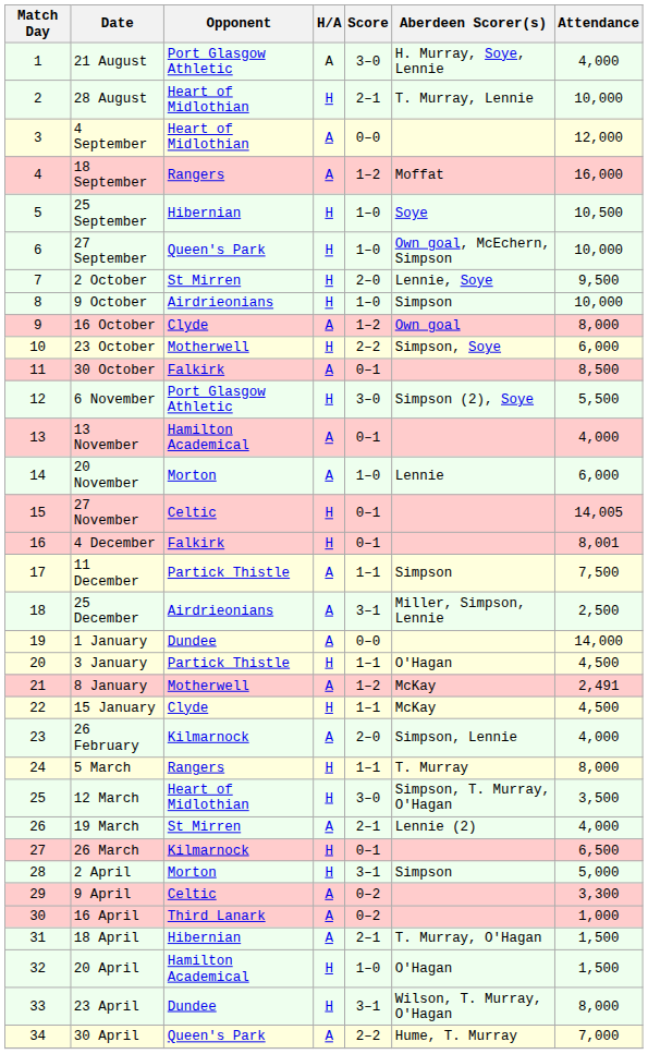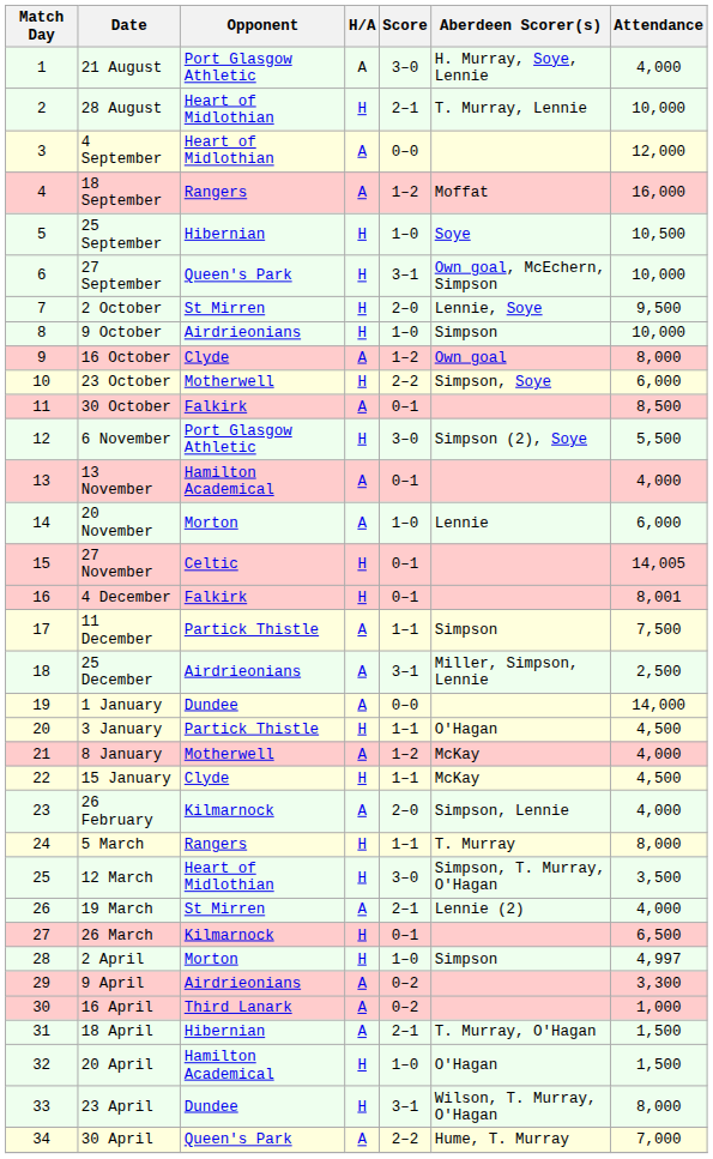 <table class="wikitable" style="text-align:center">
 <tr>
 <th>Match Day</th>
 <th>Date</th>
 <th>Opponent</th>
 <th>H/A</th>
 <th>Score</th>
 <th>Aberdeen Scorer(s)</th>
 <th>Attendance</th>
 </tr>
 <tr bgcolor=#EEFFEE>
 <td>1</td>
 <td align=left>21 August</td>
 <td align=left><a href='#'>Port Glasgow Athletic</a></td>
 <td>A</td>
 <td>3–0</td>
 <td align=left>H. Murray, <a href='#'>Soye</a>, Lennie</td>
 <td>4,000</td>
 </tr>
 <tr bgcolor=#EEFFEE>
 <td>2</td>
 <td align=left>28 August</td>
 <td align=left><a href='#'>Heart of Midlothian</a></td>
 <td><a href='#'>H</a></td>
 <td>2–1</td>
 <td align=left>T. Murray, Lennie</td>
 <td>10,000</td>
 </tr>
 <tr bgcolor=#FFFFDD>
 <td>3</td>
 <td align=left>4 September</td>
 <td align=left><a href='#'>Heart of Midlothian</a></td>
 <td><a href='#'>A</a></td>
 <td>0–0</td>
 <td align=left></td>
 <td>12,000</td>
 </tr>
 <tr bgcolor=#FFCCCC>
 <td>4</td>
 <td align=left>18 September</td>
 <td align=left><a href='#'>Rangers</a></td>
 <td><a href='#'>A</a></td>
 <td>1–2</td>
 <td align=left>Moffat</td>
 <td>16,000</td>
 </tr>
 <tr bgcolor=#EEFFEE>
 <td>5</td>
 <td align=left>25 September</td>
 <td align=left><a href='#'>Hibernian</a></td>
 <td><a href='#'>H</a></td>
 <td>1–0</td>
 <td align=left><a href='#'>Soye</a></td>
 <td>10,500</td>
 </tr>
 <tr bgcolor=#EEFFEE>
 <td>6</td>
 <td align=left>27 September</td>
 <td align=left><a href='#'>Queen's Park</a></td>
 <td><a href='#'>H</a></td>
-<td>1–0</td>
+<td>3–1</td>
 <td align=left><a href='#'>Own goal</a>, McEchern, Simpson</td>
 <td>10,000</td>
 </tr>
 <tr bgcolor=#EEFFEE>
 <td>7</td>
 <td align=left>2 October</td>
 <td align=left><a href='#'>St Mirren</a></td>
 <td><a href='#'>H</a></td>
 <td>2–0</td>
 <td align=left>Lennie, <a href='#'>Soye</a></td>
 <td>9,500</td>
 </tr>
 <tr bgcolor=#EEFFEE>
 <td>8</td>
 <td align=left>9 October</td>
 <td align=left><a href='#'>Airdrieonians</a></td>
 <td><a href='#'>H</a></td>
 <td>1–0</td>
 <td align=left>Simpson</td>
 <td>10,000</td>
 </tr>
 <tr bgcolor=#FFCCCC>
 <td>9</td>
 <td align=left>16 October</td>
 <td align=left><a href='#'>Clyde</a></td>
 <td><a href='#'>A</a></td>
 <td>1–2</td>
 <td align=left><a href='#'>Own goal</a></td>
 <td>8,000</td>
 </tr>
 <tr bgcolor=#FFFFDD>
 <td>10</td>
 <td align=left>23 October</td>
 <td align=left><a href='#'>Motherwell</a></td>
 <td><a href='#'>H</a></td>
 <td>2–2</td>
 <td align=left>Simpson, <a href='#'>Soye</a></td>
 <td>6,000</td>
 </tr>
 <tr bgcolor=#FFCCCC>
 <td>11</td>
 <td align=left>30 October</td>
 <td align=left><a href='#'>Falkirk</a></td>
 <td><a href='#'>A</a></td>
 <td>0–1</td>
 <td align=left></td>
 <td>8,500</td>
 </tr>
 <tr bgcolor=#EEFFEE>
 <td>12</td>
 <td align=left>6 November</td>
 <td align=left><a href='#'>Port Glasgow Athletic</a></td>
 <td><a href='#'>H</a></td>
 <td>3–0</td>
 <td align=left>Simpson (2), <a href='#'>Soye</a></td>
 <td>5,500</td>
 </tr>
 <tr bgcolor=#FFCCCC>
 <td>13</td>
 <td align=left>13 November</td>
 <td align=left><a href='#'>Hamilton Academical</a></td>
 <td><a href='#'>A</a></td>
 <td>0–1</td>
 <td align=left></td>
 <td>4,000</td>
 </tr>
 <tr bgcolor=#EEFFEE>
 <td>14</td>
 <td align=left>20 November</td>
 <td align=left><a href='#'>Morton</a></td>
 <td><a href='#'>A</a></td>
 <td>1–0</td>
 <td align=left>Lennie</td>
 <td>6,000</td>
 </tr>
 <tr bgcolor=#FFCCCC>
 <td>15</td>
 <td align=left>27 November</td>
 <td align=left><a href='#'>Celtic</a></td>
 <td><a href='#'>H</a></td>
 <td>0–1</td>
 <td align=left></td>
 <td>14,005</td>
 </tr>
 <tr bgcolor=#FFCCCC>
 <td>16</td>
 <td align=left>4 December</td>
 <td align=left><a href='#'>Falkirk</a></td>
 <td><a href='#'>H</a></td>
 <td>0–1</td>
 <td align=left></td>
 <td>8,001</td>
 </tr>
 <tr bgcolor=#FFFFDD>
 <td>17</td>
 <td align=left>11 December</td>
 <td align=left><a href='#'>Partick Thistle</a></td>
 <td><a href='#'>A</a></td>
 <td>1–1</td>
 <td align=left>Simpson</td>
 <td>7,500</td>
 </tr>
 <tr bgcolor=#EEFFEE>
 <td>18</td>
 <td align=left>25 December</td>
 <td align=left><a href='#'>Airdrieonians</a></td>
 <td><a href='#'>A</a></td>
 <td>3–1</td>
 <td align=left>Miller, Simpson, Lennie</td>
 <td>2,500</td>
 </tr>
 <tr bgcolor=#FFFFDD>
 <td>19</td>
 <td align=left>1 January</td>
 <td align=left><a href='#'>Dundee</a></td>
 <td><a href='#'>A</a></td>
 <td>0–0</td>
 <td align=left></td>
 <td>14,000</td>
 </tr>
 <tr bgcolor=#FFFFDD>
 <td>20</td>
 <td align=left>3 January</td>
 <td align=left><a href='#'>Partick Thistle</a></td>
 <td><a href='#'>H</a></td>
 <td>1–1</td>
 <td align=left>O'Hagan</td>
 <td>4,500</td>
 </tr>
 <tr bgcolor=#FFCCCC>
 <td>21</td>
 <td align=left>8 January</td>
 <td align=left><a href='#'>Motherwell</a></td>
 <td><a href='#'>A</a></td>
 <td>1–2</td>
 <td align=left>McKay</td>
-<td>2,491</td>
+<td>4,000</td>
 </tr>
 <tr bgcolor=#FFFFDD>
 <td>22</td>
 <td align=left>15 January</td>
 <td align=left><a href='#'>Clyde</a></td>
 <td><a href='#'>H</a></td>
 <td>1–1</td>
 <td align=left>McKay</td>
 <td>4,500</td>
 </tr>
 <tr bgcolor=#EEFFEE>
 <td>23</td>
 <td align=left>26 February</td>
 <td align=left><a href='#'>Kilmarnock</a></td>
 <td><a href='#'>A</a></td>
 <td>2–0</td>
 <td align=left>Simpson, Lennie</td>
 <td>4,000</td>
 </tr>
 <tr bgcolor=#FFFFDD>
 <td>24</td>
 <td align=left>5 March</td>
 <td align=left><a href='#'>Rangers</a></td>
 <td><a href='#'>H</a></td>
 <td>1–1</td>
 <td align=left>T. Murray</td>
 <td>8,000</td>
 </tr>
 <tr bgcolor=#EEFFEE>
 <td>25</td>
 <td align=left>12 March</td>
 <td align=left><a href='#'>Heart of Midlothian</a></td>
 <td><a href='#'>H</a></td>
 <td>3–0</td>
 <td align=left>Simpson, T. Murray, O'Hagan</td>
 <td>3,500</td>
 </tr>
 <tr bgcolor=#EEFFEE>
 <td>26</td>
 <td align=left>19 March</td>
 <td align=left><a href='#'>St Mirren</a></td>
 <td><a href='#'>A</a></td>
 <td>2–1</td>
 <td align=left>Lennie (2)</td>
 <td>4,000</td>
 </tr>
 <tr bgcolor=#FFCCCC>
 <td>27</td>
 <td align=left>26 March</td>
 <td align=left><a href='#'>Kilmarnock</a></td>
 <td><a href='#'>H</a></td>
 <td>0–1</td>
 <td align=left></td>
 <td>6,500</td>
 </tr>
 <tr bgcolor=#EEFFEE>
 <td>28</td>
 <td align=left>2 April</td>
 <td align=left><a href='#'>Morton</a></td>
 <td><a href='#'>H</a></td>
-<td>3–1</td>
+<td>1–0</td>
 <td align=left>Simpson</td>
-<td>5,000</td>
+<td>4,997</td>
 </tr>
 <tr bgcolor=#FFCCCC>
 <td>29</td>
 <td align=left>9 April</td>
-<td align=left><a href='#'>Celtic</a></td>
+<td align=left><a href='#'>Airdrieonians</a></td>
 <td><a href='#'>A</a></td>
 <td>0–2</td>
 <td align=left></td>
 <td>3,300</td>
 </tr>
 <tr bgcolor=#FFCCCC>
 <td>30</td>
 <td align=left>16 April</td>
 <td align=left><a href='#'>Third Lanark</a></td>
 <td><a href='#'>A</a></td>
 <td>0–2</td>
 <td align=left></td>
 <td>1,000</td>
 </tr>
 <tr bgcolor=#EEFFEE>
 <td>31</td>
 <td align=left>18 April</td>
 <td align=left><a href='#'>Hibernian</a></td>
 <td><a href='#'>A</a></td>
 <td>2–1</td>
 <td align=left>T. Murray, O'Hagan</td>
 <td>1,500</td>
 </tr>
 <tr bgcolor=#EEFFEE>
 <td>32</td>
 <td align=left>20 April</td>
 <td align=left><a href='#'>Hamilton Academical</a></td>
 <td><a href='#'>H</a></td>
 <td>1–0</td>
 <td align=left>O'Hagan</td>
 <td>1,500</td>
 </tr>
 <tr bgcolor=#EEFFEE>
 <td>33</td>
 <td align=left>23 April</td>
 <td align=left><a href='#'>Dundee</a></td>
 <td><a href='#'>H</a></td>
 <td>3–1</td>
 <td align=left>Wilson, T. Murray, O'Hagan</td>
 <td>8,000</td>
 </tr>
 <tr bgcolor=#FFFFDD>
 <td>34</td>
 <td align=left>30 April</td>
 <td align=left><a href='#'>Queen's Park</a></td>
 <td><a href='#'>A</a></td>
 <td>2–2</td>
 <td align=left>Hume, T. Murray</td>
 <td>7,000</td>
 </tr>
 <tr>
 </tr>
 </table>
